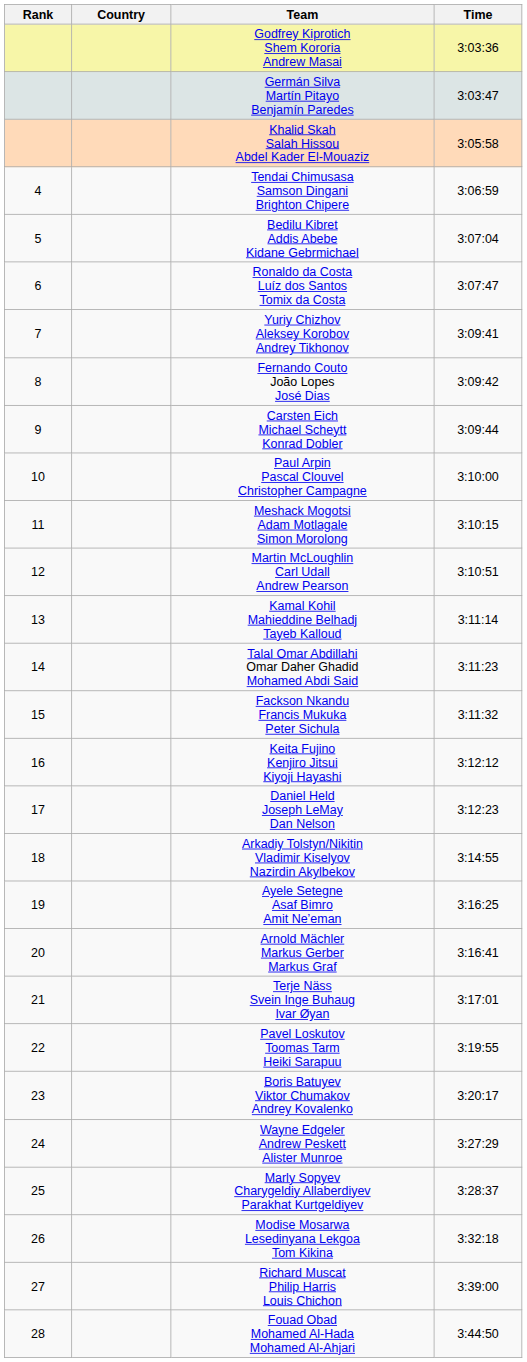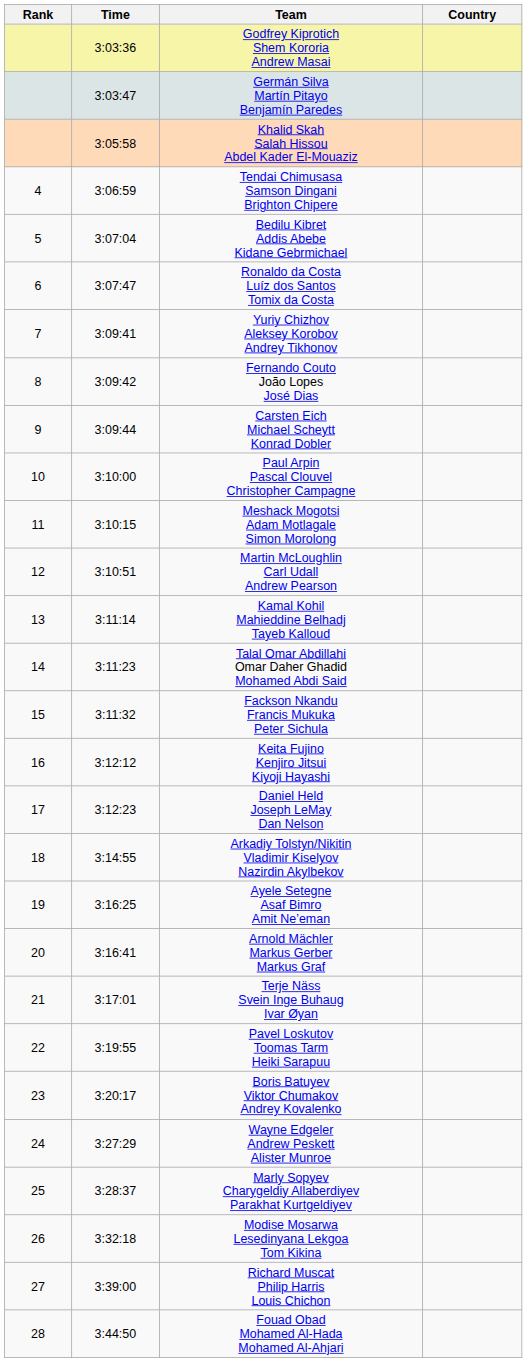 <table class="wikitable sortable" style=" text-align:center; font-size:95%;" width="50%">
 <tr>
 <th>Rank</th>
+<th>Time</th>
+<th>Team</th>
 <th>Country</th>
-<th>Team</th>
-<th>Time</th>
 </tr>
 <tr bgcolor="#F7F6A8">
 <td align=center></td>
+<td>3:03:36</td>
+<td><a href='#'>Godfrey Kiprotich</a><br><a href='#'>Shem Kororia</a><br><a href='#'>Andrew Masai</a></td>
 <td></td>
-<td><a href='#'>Godfrey Kiprotich</a><br><a href='#'>Shem Kororia</a><br><a href='#'>Andrew Masai</a></td>
-<td>3:03:36</td>
 </tr>
 <tr bgcolor="#DCE5E5">
 <td align=center></td>
+<td>3:03:47</td>
+<td><a href='#'>Germán Silva</a><br><a href='#'>Martín Pitayo</a><br><a href='#'>Benjamín Paredes</a></td>
 <td></td>
-<td><a href='#'>Germán Silva</a><br><a href='#'>Martín Pitayo</a><br><a href='#'>Benjamín Paredes</a></td>
-<td>3:03:47</td>
 </tr>
 <tr bgcolor="#FFDAB9">
 <td align=center></td>
+<td>3:05:58</td>
+<td><a href='#'>Khalid Skah</a><br><a href='#'>Salah Hissou</a><br><a href='#'>Abdel Kader El-Mouaziz</a></td>
 <td></td>
-<td><a href='#'>Khalid Skah</a><br><a href='#'>Salah Hissou</a><br><a href='#'>Abdel Kader El-Mouaziz</a></td>
-<td>3:05:58</td>
 </tr>
 <tr>
 <td align=center>4</td>
+<td>3:06:59</td>
+<td><a href='#'>Tendai Chimusasa</a><br><a href='#'>Samson Dingani</a><br><a href='#'>Brighton Chipere</a></td>
 <td></td>
-<td><a href='#'>Tendai Chimusasa</a><br><a href='#'>Samson Dingani</a><br><a href='#'>Brighton Chipere</a></td>
-<td>3:06:59</td>
 </tr>
 <tr>
 <td align=center>5</td>
+<td>3:07:04</td>
+<td><a href='#'>Bedilu Kibret</a><br><a href='#'>Addis Abebe</a><br><a href='#'>Kidane Gebrmichael</a></td>
 <td></td>
-<td><a href='#'>Bedilu Kibret</a><br><a href='#'>Addis Abebe</a><br><a href='#'>Kidane Gebrmichael</a></td>
-<td>3:07:04</td>
 </tr>
 <tr>
 <td align=center>6</td>
+<td>3:07:47</td>
+<td><a href='#'>Ronaldo da Costa</a><br><a href='#'>Luíz dos Santos</a><br><a href='#'>Tomix da Costa</a></td>
 <td></td>
-<td><a href='#'>Ronaldo da Costa</a><br><a href='#'>Luíz dos Santos</a><br><a href='#'>Tomix da Costa</a></td>
-<td>3:07:47</td>
 </tr>
 <tr>
 <td align=center>7</td>
+<td>3:09:41</td>
+<td><a href='#'>Yuriy Chizhov</a><br><a href='#'>Aleksey Korobov</a><br><a href='#'>Andrey Tikhonov</a></td>
 <td></td>
-<td><a href='#'>Yuriy Chizhov</a><br><a href='#'>Aleksey Korobov</a><br><a href='#'>Andrey Tikhonov</a></td>
-<td>3:09:41</td>
 </tr>
 <tr>
 <td align=center>8</td>
+<td>3:09:42</td>
+<td><a href='#'>Fernando Couto</a><br>João Lopes<br><a href='#'>José Dias</a></td>
 <td></td>
-<td><a href='#'>Fernando Couto</a><br>João Lopes<br><a href='#'>José Dias</a></td>
-<td>3:09:42</td>
 </tr>
 <tr>
 <td align=center>9</td>
+<td>3:09:44</td>
+<td><a href='#'>Carsten Eich</a><br><a href='#'>Michael Scheytt</a><br><a href='#'>Konrad Dobler</a></td>
 <td></td>
-<td><a href='#'>Carsten Eich</a><br><a href='#'>Michael Scheytt</a><br><a href='#'>Konrad Dobler</a></td>
-<td>3:09:44</td>
 </tr>
 <tr>
 <td align=center>10</td>
+<td>3:10:00</td>
+<td><a href='#'>Paul Arpin</a><br><a href='#'>Pascal Clouvel</a><br><a href='#'>Christopher Campagne</a></td>
 <td></td>
-<td><a href='#'>Paul Arpin</a><br><a href='#'>Pascal Clouvel</a><br><a href='#'>Christopher Campagne</a></td>
-<td>3:10:00</td>
 </tr>
 <tr>
 <td align=center>11</td>
+<td>3:10:15</td>
+<td><a href='#'>Meshack Mogotsi</a><br><a href='#'>Adam Motlagale</a><br><a href='#'>Simon Morolong</a></td>
 <td></td>
-<td><a href='#'>Meshack Mogotsi</a><br><a href='#'>Adam Motlagale</a><br><a href='#'>Simon Morolong</a></td>
-<td>3:10:15</td>
 </tr>
 <tr>
 <td align=center>12</td>
+<td>3:10:51</td>
+<td><a href='#'>Martin McLoughlin</a><br><a href='#'>Carl Udall</a><br><a href='#'>Andrew Pearson</a></td>
 <td></td>
-<td><a href='#'>Martin McLoughlin</a><br><a href='#'>Carl Udall</a><br><a href='#'>Andrew Pearson</a></td>
-<td>3:10:51</td>
 </tr>
 <tr>
 <td align=center>13</td>
+<td>3:11:14</td>
+<td><a href='#'>Kamal Kohil</a><br><a href='#'>Mahieddine Belhadj</a><br><a href='#'>Tayeb Kalloud</a></td>
 <td></td>
-<td><a href='#'>Kamal Kohil</a><br><a href='#'>Mahieddine Belhadj</a><br><a href='#'>Tayeb Kalloud</a></td>
-<td>3:11:14</td>
 </tr>
 <tr>
 <td align=center>14</td>
+<td>3:11:23</td>
+<td><a href='#'>Talal Omar Abdillahi</a><br>Omar Daher Ghadid<br><a href='#'>Mohamed Abdi Said</a></td>
 <td></td>
-<td><a href='#'>Talal Omar Abdillahi</a><br>Omar Daher Ghadid<br><a href='#'>Mohamed Abdi Said</a></td>
-<td>3:11:23</td>
 </tr>
 <tr>
 <td align=center>15</td>
+<td>3:11:32</td>
+<td><a href='#'>Fackson Nkandu</a><br><a href='#'>Francis Mukuka</a><br><a href='#'>Peter Sichula</a></td>
 <td></td>
-<td><a href='#'>Fackson Nkandu</a><br><a href='#'>Francis Mukuka</a><br><a href='#'>Peter Sichula</a></td>
-<td>3:11:32</td>
 </tr>
 <tr>
 <td align=center>16</td>
+<td>3:12:12</td>
+<td><a href='#'>Keita Fujino</a><br><a href='#'>Kenjiro Jitsui</a><br><a href='#'>Kiyoji Hayashi</a></td>
 <td></td>
-<td><a href='#'>Keita Fujino</a><br><a href='#'>Kenjiro Jitsui</a><br><a href='#'>Kiyoji Hayashi</a></td>
-<td>3:12:12</td>
 </tr>
 <tr>
 <td align=center>17</td>
+<td>3:12:23</td>
+<td><a href='#'>Daniel Held</a><br><a href='#'>Joseph LeMay</a><br><a href='#'>Dan Nelson</a></td>
 <td></td>
-<td><a href='#'>Daniel Held</a><br><a href='#'>Joseph LeMay</a><br><a href='#'>Dan Nelson</a></td>
-<td>3:12:23</td>
 </tr>
 <tr>
 <td align=center>18</td>
+<td>3:14:55</td>
+<td><a href='#'>Arkadiy Tolstyn/Nikitin</a><br><a href='#'>Vladimir Kiselyov</a><br><a href='#'>Nazirdin Akylbekov</a></td>
 <td></td>
-<td><a href='#'>Arkadiy Tolstyn/Nikitin</a><br><a href='#'>Vladimir Kiselyov</a><br><a href='#'>Nazirdin Akylbekov</a></td>
-<td>3:14:55</td>
 </tr>
 <tr>
 <td align=center>19</td>
+<td>3:16:25</td>
+<td><a href='#'>Ayele Setegne</a><br><a href='#'>Asaf Bimro</a><br><a href='#'>Amit Neʼeman</a></td>
 <td></td>
-<td><a href='#'>Ayele Setegne</a><br><a href='#'>Asaf Bimro</a><br><a href='#'>Amit Neʼeman</a></td>
-<td>3:16:25</td>
 </tr>
 <tr>
 <td align=center>20</td>
+<td>3:16:41</td>
+<td><a href='#'>Arnold Mächler</a><br><a href='#'>Markus Gerber</a><br><a href='#'>Markus Graf</a></td>
 <td></td>
-<td><a href='#'>Arnold Mächler</a><br><a href='#'>Markus Gerber</a><br><a href='#'>Markus Graf</a></td>
-<td>3:16:41</td>
 </tr>
 <tr>
 <td align=center>21</td>
+<td>3:17:01</td>
+<td><a href='#'>Terje Näss</a><br><a href='#'>Svein Inge Buhaug</a><br><a href='#'>Ivar Øyan</a></td>
 <td></td>
-<td><a href='#'>Terje Näss</a><br><a href='#'>Svein Inge Buhaug</a><br><a href='#'>Ivar Øyan</a></td>
-<td>3:17:01</td>
 </tr>
 <tr>
 <td align=center>22</td>
+<td>3:19:55</td>
+<td><a href='#'>Pavel Loskutov</a><br><a href='#'>Toomas Tarm</a><br><a href='#'>Heiki Sarapuu</a></td>
 <td></td>
-<td><a href='#'>Pavel Loskutov</a><br><a href='#'>Toomas Tarm</a><br><a href='#'>Heiki Sarapuu</a></td>
-<td>3:19:55</td>
 </tr>
 <tr>
 <td align=center>23</td>
+<td>3:20:17</td>
+<td><a href='#'>Boris Batuyev</a><br><a href='#'>Viktor Chumakov</a><br><a href='#'>Andrey Kovalenko</a></td>
 <td></td>
-<td><a href='#'>Boris Batuyev</a><br><a href='#'>Viktor Chumakov</a><br><a href='#'>Andrey Kovalenko</a></td>
-<td>3:20:17</td>
 </tr>
 <tr>
 <td align=center>24</td>
+<td>3:27:29</td>
+<td><a href='#'>Wayne Edgeler</a><br><a href='#'>Andrew Peskett</a><br><a href='#'>Alister Munroe</a></td>
 <td></td>
-<td><a href='#'>Wayne Edgeler</a><br><a href='#'>Andrew Peskett</a><br><a href='#'>Alister Munroe</a></td>
-<td>3:27:29</td>
 </tr>
 <tr>
 <td align=center>25</td>
+<td>3:28:37</td>
+<td><a href='#'>Marly Sopyev</a><br><a href='#'>Charygeldiy Allaberdiyev</a><br><a href='#'>Parakhat Kurtgeldiyev</a></td>
 <td></td>
-<td><a href='#'>Marly Sopyev</a><br><a href='#'>Charygeldiy Allaberdiyev</a><br><a href='#'>Parakhat Kurtgeldiyev</a></td>
-<td>3:28:37</td>
 </tr>
 <tr>
 <td align=center>26</td>
+<td>3:32:18</td>
+<td><a href='#'>Modise Mosarwa</a><br><a href='#'>Lesedinyana Lekgoa</a><br><a href='#'>Tom Kikina</a></td>
 <td></td>
-<td><a href='#'>Modise Mosarwa</a><br><a href='#'>Lesedinyana Lekgoa</a><br><a href='#'>Tom Kikina</a></td>
-<td>3:32:18</td>
 </tr>
 <tr>
 <td align=center>27</td>
+<td>3:39:00</td>
+<td><a href='#'>Richard Muscat</a><br><a href='#'>Philip Harris</a><br><a href='#'>Louis Chichon</a></td>
 <td></td>
-<td><a href='#'>Richard Muscat</a><br><a href='#'>Philip Harris</a><br><a href='#'>Louis Chichon</a></td>
-<td>3:39:00</td>
 </tr>
 <tr>
 <td align=center>28</td>
+<td>3:44:50</td>
+<td><a href='#'>Fouad Obad</a><br><a href='#'>Mohamed Al-Hada</a><br><a href='#'>Mohamed Al-Ahjari</a></td>
 <td></td>
-<td><a href='#'>Fouad Obad</a><br><a href='#'>Mohamed Al-Hada</a><br><a href='#'>Mohamed Al-Ahjari</a></td>
-<td>3:44:50</td>
 </tr>
 </table>
